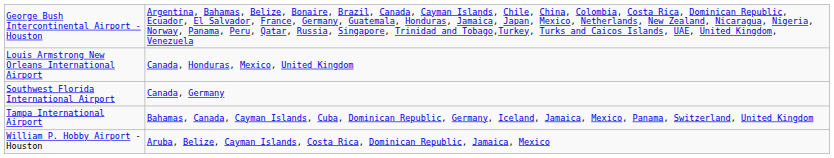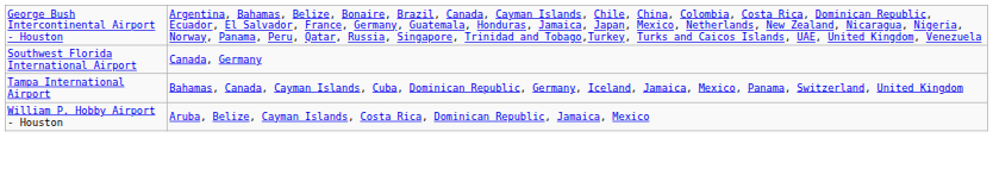 <table class="wikitable">
 <tr>
 <td><a href='#'>George Bush Intercontinental Airport - Houston</a></td>
 <td><a href='#'>Argentina</a>, <a href='#'>Bahamas</a>, <a href='#'>Belize</a>, <a href='#'>Bonaire</a>, <a href='#'>Brazil</a>, <a href='#'>Canada</a>, <a href='#'>Cayman Islands</a>, <a href='#'>Chile</a>, <a href='#'>China</a>, <a href='#'>Colombia</a>, <a href='#'>Costa Rica</a>, <a href='#'>Dominican Republic</a>, <a href='#'>Ecuador</a>, <a href='#'>El Salvador</a>, <a href='#'>France</a>, <a href='#'>Germany</a>, <a href='#'>Guatemala</a>, <a href='#'>Honduras</a>, <a href='#'>Jamaica</a>, <a href='#'>Japan</a>, <a href='#'>Mexico</a>, <a href='#'>Netherlands</a>, <a href='#'>New Zealand</a>, <a href='#'>Nicaragua</a>, <a href='#'>Nigeria</a>, <a href='#'>Norway</a>, <a href='#'>Panama</a>, <a href='#'>Peru</a>, <a href='#'>Qatar</a>, <a href='#'>Russia</a>, <a href='#'>Singapore</a>, <a href='#'>Trinidad and Tobago</a>,<a href='#'>Turkey</a>, <a href='#'>Turks and Caicos Islands</a>, <a href='#'>UAE</a>, <a href='#'>United Kingdom</a>, <a href='#'>Venezuela</a></td>
-</tr>
-<tr>
-<td><a href='#'>Louis Armstrong New Orleans International Airport</a></td>
-<td><a href='#'>Canada</a>, <a href='#'>Honduras</a>, <a href='#'>Mexico</a>, <a href='#'>United Kingdom</a></td>
 </tr>
 <tr>
 <td><a href='#'>Southwest Florida International Airport</a></td>
 <td><a href='#'>Canada</a>, <a href='#'>Germany</a></td>
 </tr>
 <tr>
 <td><a href='#'>Tampa International Airport</a></td>
 <td><a href='#'>Bahamas</a>, <a href='#'>Canada</a>, <a href='#'>Cayman Islands</a>, <a href='#'>Cuba</a>, <a href='#'>Dominican Republic</a>, <a href='#'>Germany</a>, <a href='#'>Iceland</a>, <a href='#'>Jamaica</a>, <a href='#'>Mexico</a>, <a href='#'>Panama</a>, <a href='#'>Switzerland</a>, <a href='#'>United Kingdom</a></td>
 </tr>
 <tr>
 <td><a href='#'>William P. Hobby Airport</a> - Houston</td>
 <td><a href='#'>Aruba</a>, <a href='#'>Belize</a>, <a href='#'>Cayman Islands</a>, <a href='#'>Costa Rica</a>, <a href='#'>Dominican Republic</a>, <a href='#'>Jamaica</a>, <a href='#'>Mexico</a></td>
 </tr>
 </table>
